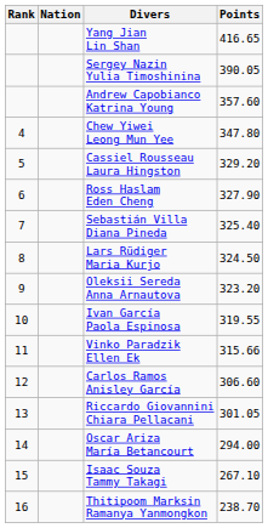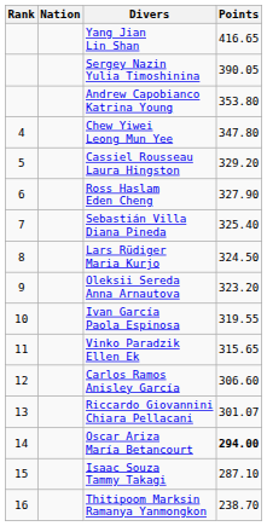 <table class="wikitable sortable" style="text-align:center">
 <tr>
 <th>Rank</th>
 <th>Nation</th>
 <th>Divers</th>
 <th>Points</th>
 </tr>
 <tr>
 <td></td>
 <td align=left></td>
 <td align=left><a href='#'>Yang Jian</a><br><a href='#'>Lin Shan</a></td>
 <td>416.65</td>
 </tr>
 <tr>
 <td></td>
 <td align=left></td>
 <td align=left><a href='#'>Sergey Nazin</a><br><a href='#'>Yulia Timoshinina</a></td>
 <td>390.05</td>
 </tr>
 <tr>
 <td></td>
 <td align=left></td>
 <td align=left><a href='#'>Andrew Capobianco</a><br><a href='#'>Katrina Young</a></td>
-<td>357.60</td>
+<td>353.80</td>
 </tr>
 <tr>
 <td>4</td>
 <td align=left></td>
 <td align=left><a href='#'>Chew Yiwei</a><br><a href='#'>Leong Mun Yee</a></td>
 <td>347.80</td>
 </tr>
 <tr>
 <td>5</td>
 <td align=left></td>
 <td align=left><a href='#'>Cassiel Rousseau</a><br><a href='#'>Laura Hingston</a></td>
 <td>329.20</td>
 </tr>
 <tr>
 <td>6</td>
 <td align=left></td>
 <td align=left><a href='#'>Ross Haslam</a><br><a href='#'>Eden Cheng</a></td>
 <td>327.90</td>
 </tr>
 <tr>
 <td>7</td>
 <td align=left></td>
 <td align=left><a href='#'>Sebastián Villa</a><br><a href='#'>Diana Pineda</a></td>
 <td>325.40</td>
 </tr>
 <tr>
 <td>8</td>
 <td align=left></td>
 <td align=left><a href='#'>Lars Rüdiger</a><br><a href='#'>Maria Kurjo</a></td>
 <td>324.50</td>
 </tr>
 <tr>
 <td>9</td>
 <td align=left></td>
 <td align=left><a href='#'>Oleksii Sereda</a><br><a href='#'>Anna Arnautova</a></td>
 <td>323.20</td>
 </tr>
 <tr>
 <td>10</td>
 <td align=left></td>
 <td align=left><a href='#'>Ivan García</a><br><a href='#'>Paola Espinosa</a></td>
 <td>319.55</td>
 </tr>
 <tr>
 <td>11</td>
 <td align=left></td>
 <td align=left><a href='#'>Vinko Paradzik</a><br><a href='#'>Ellen Ek</a></td>
-<td>315.66</td>
+<td>315.65</td>
 </tr>
 <tr>
 <td>12</td>
 <td align=left></td>
 <td align=left><a href='#'>Carlos Ramos</a><br><a href='#'>Anisley García</a></td>
 <td>306.60</td>
 </tr>
 <tr>
 <td>13</td>
 <td align=left></td>
 <td align=left><a href='#'>Riccardo Giovannini</a><br><a href='#'>Chiara Pellacani</a></td>
-<td>301.05</td>
+<td>301.07</td>
 </tr>
 <tr>
 <td>14</td>
 <td align=left></td>
 <td align=left><a href='#'>Oscar Ariza</a><br><a href='#'>María Betancourt</a></td>
-<td>294.00</td>
+<td><strong>294.00</strong></td>
 </tr>
 <tr>
 <td>15</td>
 <td align=left></td>
 <td align=left><a href='#'>Isaac Souza</a><br><a href='#'>Tammy Takagi</a></td>
-<td>267.10</td>
+<td>287.10</td>
 </tr>
 <tr>
 <td>16</td>
 <td align=left></td>
 <td align=left><a href='#'>Thitipoom Marksin</a><br><a href='#'>Ramanya Yanmongkon</a></td>
 <td>238.70</td>
 </tr>
 </table>
